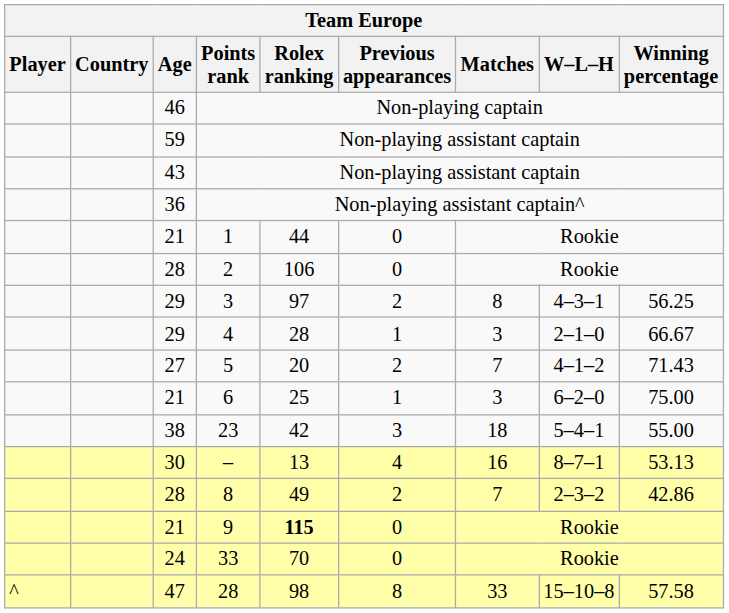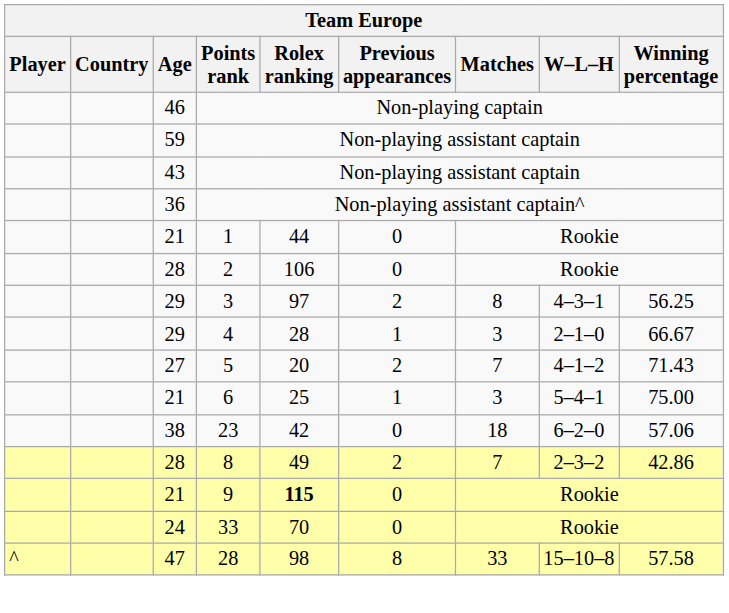 <table class="wikitable sortable" style="text-align:center">
 <tr>
 <th colspan=9> Team Europe</th>
 </tr>
 <tr>
 <th>Player</th>
 <th>Country</th>
 <th>Age</th>
 <th data-sort-type="number">Points<br>rank</th>
 <th data-sort-type="number">Rolex<br>ranking</th>
 <th data-sort-type="number">Previous<br>appearances</th>
 <th data-sort-type="number">Matches</th>
 <th data-sort-type="number">W–L–H</th>
 <th data-sort-type="number">Winning<br>percentage</th>
 </tr>
 <tr>
 <td align=left></td>
 <td align=left></td>
 <td>46</td>
 <td colspan=6>Non-playing captain</td>
 </tr>
 <tr>
 <td align=left></td>
 <td align=left></td>
 <td>59</td>
 <td colspan=6>Non-playing assistant captain</td>
 </tr>
 <tr>
 <td align=left></td>
 <td align=left></td>
 <td>43</td>
 <td colspan=6>Non-playing assistant captain</td>
 </tr>
 <tr>
 <td align=left></td>
 <td align=left></td>
 <td>36</td>
 <td colspan=6>Non-playing assistant captain^</td>
 </tr>
 <tr>
 <td align=left></td>
 <td align=left></td>
 <td>21</td>
 <td>1</td>
 <td>44</td>
 <td>0</td>
 <td colspan=3>Rookie</td>
 </tr>
 <tr>
 <td align=left></td>
 <td align=left></td>
 <td>28</td>
 <td>2</td>
 <td>106</td>
 <td>0</td>
 <td colspan=3>Rookie</td>
 </tr>
 <tr>
 <td align=left></td>
 <td align=left></td>
 <td>29</td>
 <td>3</td>
 <td>97</td>
 <td>2</td>
 <td>8</td>
 <td>4–3–1</td>
 <td>56.25</td>
 </tr>
 <tr>
 <td align=left></td>
 <td align=left></td>
 <td>29</td>
 <td>4</td>
 <td>28</td>
 <td>1</td>
 <td>3</td>
 <td>2–1–0</td>
 <td>66.67</td>
 </tr>
 <tr>
 <td align=left></td>
 <td align=left></td>
 <td>27</td>
 <td>5</td>
 <td>20</td>
 <td>2</td>
 <td>7</td>
 <td>4–1–2</td>
 <td>71.43</td>
 </tr>
 <tr>
 <td align=left></td>
 <td align=left></td>
 <td>21</td>
 <td>6</td>
 <td>25</td>
 <td>1</td>
 <td>3</td>
-<td>6–2–0</td>
+<td>5–4–1</td>
 <td>75.00</td>
 </tr>
 <tr>
 <td align=left></td>
 <td align=left></td>
 <td>38</td>
 <td>23</td>
 <td>42</td>
-<td>3</td>
+<td>0</td>
 <td>18</td>
-<td>5–4–1</td>
-<td>55.00</td>
-</tr>
-<tr style="background:#ffa;">
-<td align=left></td>
-<td align=left></td>
-<td>30</td>
-<td>–</td>
-<td>13</td>
-<td>4</td>
-<td>16</td>
-<td>8–7–1</td>
-<td>53.13</td>
+<td>6–2–0</td>
+<td>57.06</td>
 </tr>
 <tr style="background:#ffa;">
 <td align=left></td>
 <td align=left></td>
 <td>28</td>
 <td>8</td>
 <td>49</td>
 <td>2</td>
 <td>7</td>
 <td>2–3–2</td>
 <td>42.86</td>
 </tr>
 <tr style="background:#ffa;">
 <td align=left></td>
 <td align=left></td>
 <td>21</td>
 <td>9</td>
 <td><strong>115</strong></td>
 <td>0</td>
 <td colspan=3>Rookie</td>
 </tr>
 <tr style="background:#ffa;">
 <td align=left></td>
 <td align=left></td>
 <td>24</td>
 <td>33</td>
 <td>70</td>
 <td>0</td>
 <td colspan=3>Rookie</td>
 </tr>
 <tr style="background:#ffa;">
 <td align=left>^</td>
 <td align=left></td>
 <td>47</td>
 <td>28</td>
 <td>98</td>
 <td>8</td>
 <td>33</td>
 <td>15–10–8</td>
 <td>57.58</td>
 </tr>
 </table>
